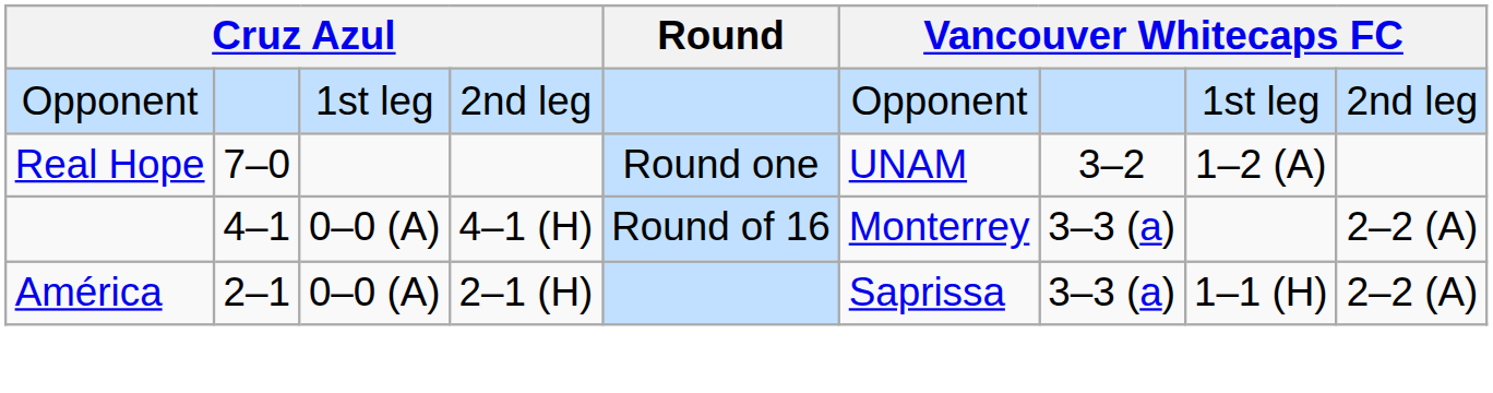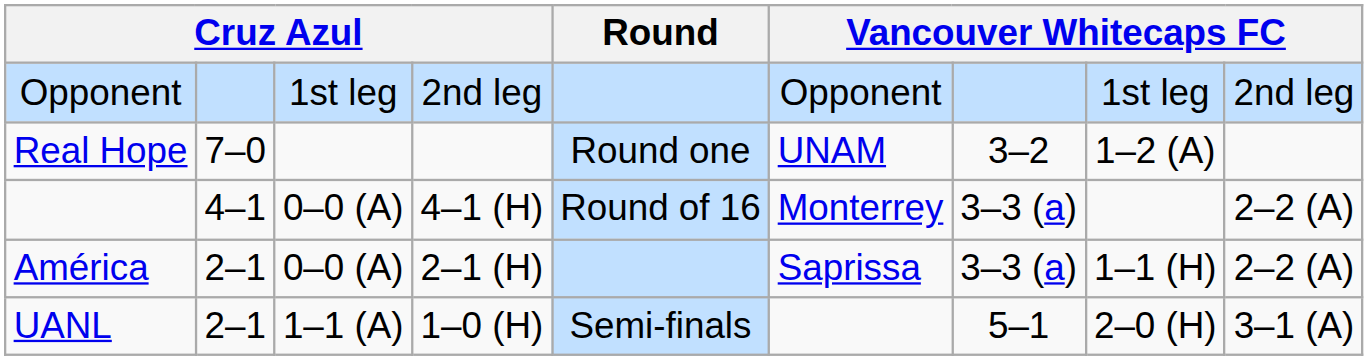 <table class="wikitable" style="text-align:center">
 <tr>
 <th colspan="4"> <a href='#'>Cruz Azul</a></th>
 <th>Round</th>
 <th colspan="4"> <a href='#'>Vancouver Whitecaps FC</a></th>
 </tr>
 <tr style="background:#C1E0FF">
 <td>Opponent</td>
 <td></td>
 <td>1st leg</td>
 <td>2nd leg</td>
 <td> </td>
 <td>Opponent</td>
 <td></td>
 <td>1st leg</td>
 <td>2nd leg</td>
 </tr>
 <tr>
 <td style="text-align:left"> <a href='#'>Real Hope</a></td>
 <td>7–0</td>
 <td></td>
 <td></td>
 <td style="background:#C1E0FF">Round one</td>
 <td style="text-align:left"> <a href='#'>UNAM</a></td>
 <td>3–2</td>
 <td>1–2 (A)</td>
 <td></td>
 </tr>
 <tr>
 <td style="text-align:left"></td>
 <td>4–1</td>
 <td>0–0 (A)</td>
 <td>4–1 (H)</td>
 <td style="background:#C1E0FF">Round of 16</td>
 <td style="text-align:left"> <a href='#'>Monterrey</a></td>
 <td>3–3 (<a href='#'>a</a>)</td>
 <td></td>
 <td>2–2 (A)</td>
 </tr>
 <tr>
 <td style="text-align:left"> <a href='#'>América</a></td>
 <td>2–1</td>
 <td>0–0 (A)</td>
 <td>2–1 (H)</td>
 <td style="background:#C1E0FF"></td>
 <td style="text-align:left"> <a href='#'>Saprissa</a></td>
 <td>3–3 (<a href='#'>a</a>)</td>
 <td>1–1 (H)</td>
 <td>2–2 (A)</td>
 </tr>
+<tr>
+<td style="text-align:left"> <a href='#'>UANL</a></td>
+<td>2–1</td>
+<td>1–1 (A)</td>
+<td>1–0 (H)</td>
+<td style="background:#C1E0FF">Semi-finals</td>
+<td style="text-align:left"></td>
+<td>5–1</td>
+<td>2–0 (H)</td>
+<td>3–1 (A)</td>
+</tr>
 </table>
